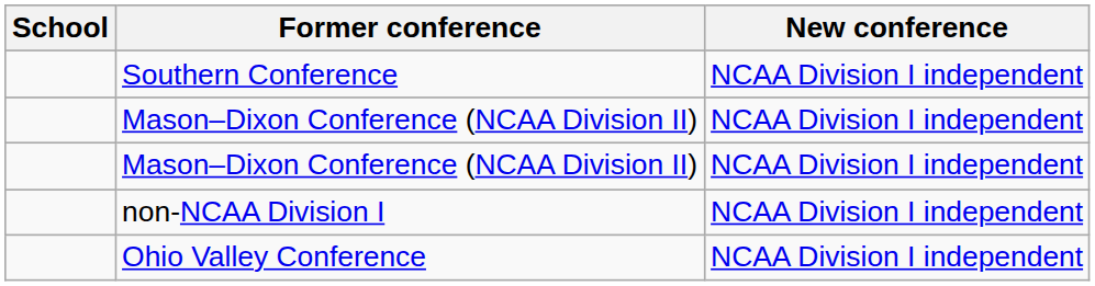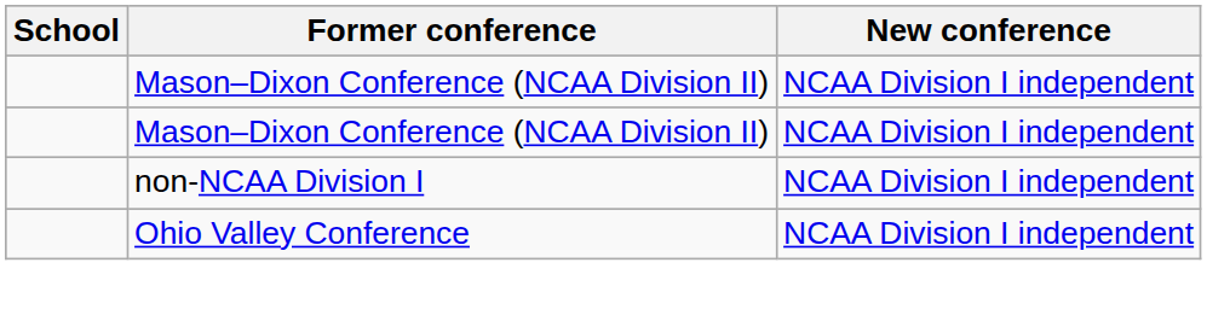 <table class="wikitable sortable">
 <tr>
 <th>School</th>
 <th>Former conference</th>
 <th>New conference</th>
-</tr>
-<tr>
-<td></td>
-<td><a href='#'>Southern Conference</a></td>
-<td><a href='#'>NCAA Division I independent</a></td>
 </tr>
 <tr>
 <td></td>
 <td><a href='#'>Mason–Dixon Conference</a> (<a href='#'>NCAA Division II</a>)</td>
 <td><a href='#'>NCAA Division I independent</a></td>
 </tr>
 <tr>
 <td></td>
 <td><a href='#'>Mason–Dixon Conference</a> (<a href='#'>NCAA Division II</a>)</td>
 <td><a href='#'>NCAA Division I independent</a></td>
 </tr>
 <tr>
 <td></td>
 <td>non-<a href='#'>NCAA Division I</a></td>
 <td><a href='#'>NCAA Division I independent</a></td>
 </tr>
 <tr>
 <td></td>
 <td><a href='#'>Ohio Valley Conference</a></td>
 <td><a href='#'>NCAA Division I independent</a></td>
 </tr>
 </table>
